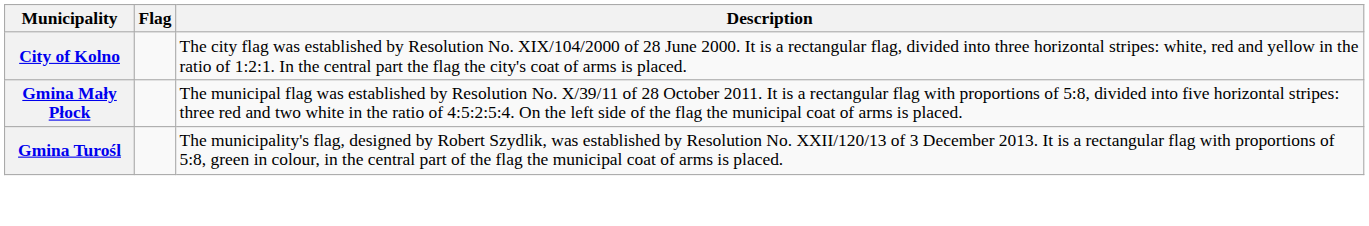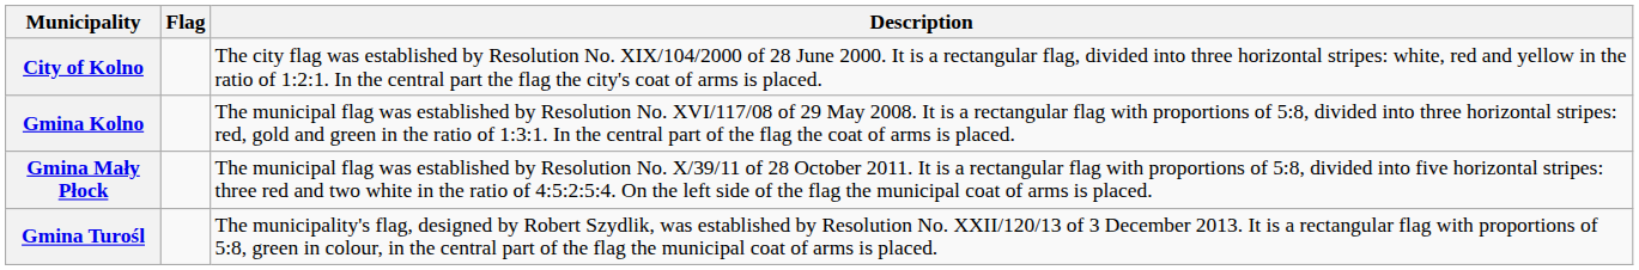 <table class="wikitable sortable plainrowheaders">
 <tr>
 <th scope="col">Municipality</th>
 <th scope="col" class="unsortable">Flag</th>
 <th scope="col" class="unsortable">Description</th>
 </tr>
 <tr>
 <th scope="row"><a href='#'>City of Kolno</a></th>
 <td></td>
 <td>The city flag was established by Resolution No. XIX/104/2000 of 28 June 2000. It is a rectangular flag, divided into three horizontal stripes: white, red and yellow in the ratio of 1:2:1. In the central part the flag the city's coat of arms is placed.</td>
 </tr>
 <tr>
+<th scope="row"><a href='#'>Gmina Kolno</a></th>
+<td></td>
+<td>The municipal flag was established by Resolution No. XVI/117/08 of 29 May 2008. It is a rectangular flag with proportions of 5:8, divided into three horizontal stripes: red, gold and green in the ratio of 1:3:1. In the central part of the flag the coat of arms is placed.</td>
+</tr>
+<tr>
 <th scope="row"><a href='#'>Gmina Mały Płock</a></th>
 <td></td>
 <td>The municipal flag was established by Resolution No. X/39/11 of 28 October 2011. It is a rectangular flag with proportions of 5:8, divided into five horizontal stripes: three red and two white in the ratio of 4:5:2:5:4. On the left side of the flag the municipal coat of arms is placed.</td>
 </tr>
 <tr>
 <th scope="row"><a href='#'>Gmina Turośl</a></th>
 <td></td>
 <td>The municipality's flag, designed by Robert Szydlik, was established by Resolution No. XXII/120/13 of 3 December 2013. It is a rectangular flag with proportions of 5:8, green in colour, in the central part of the flag the municipal coat of arms is placed.</td>
 </tr>
 </table>
